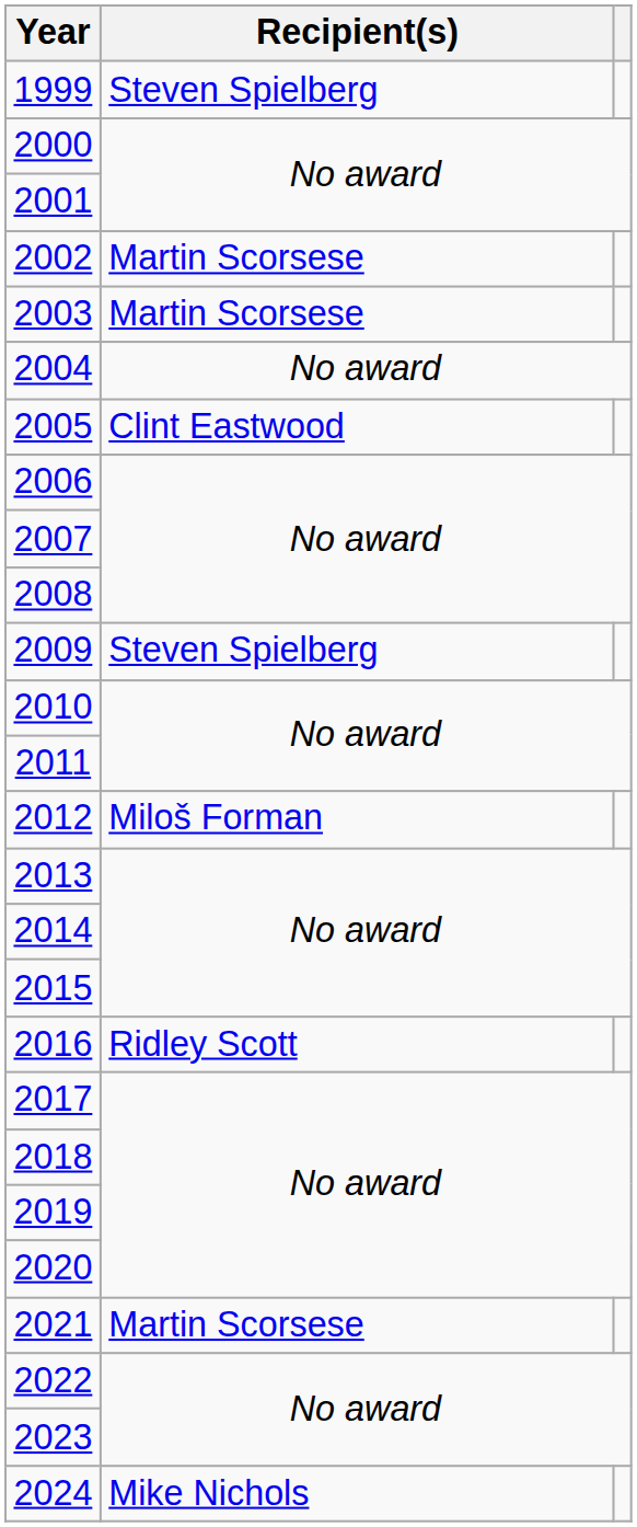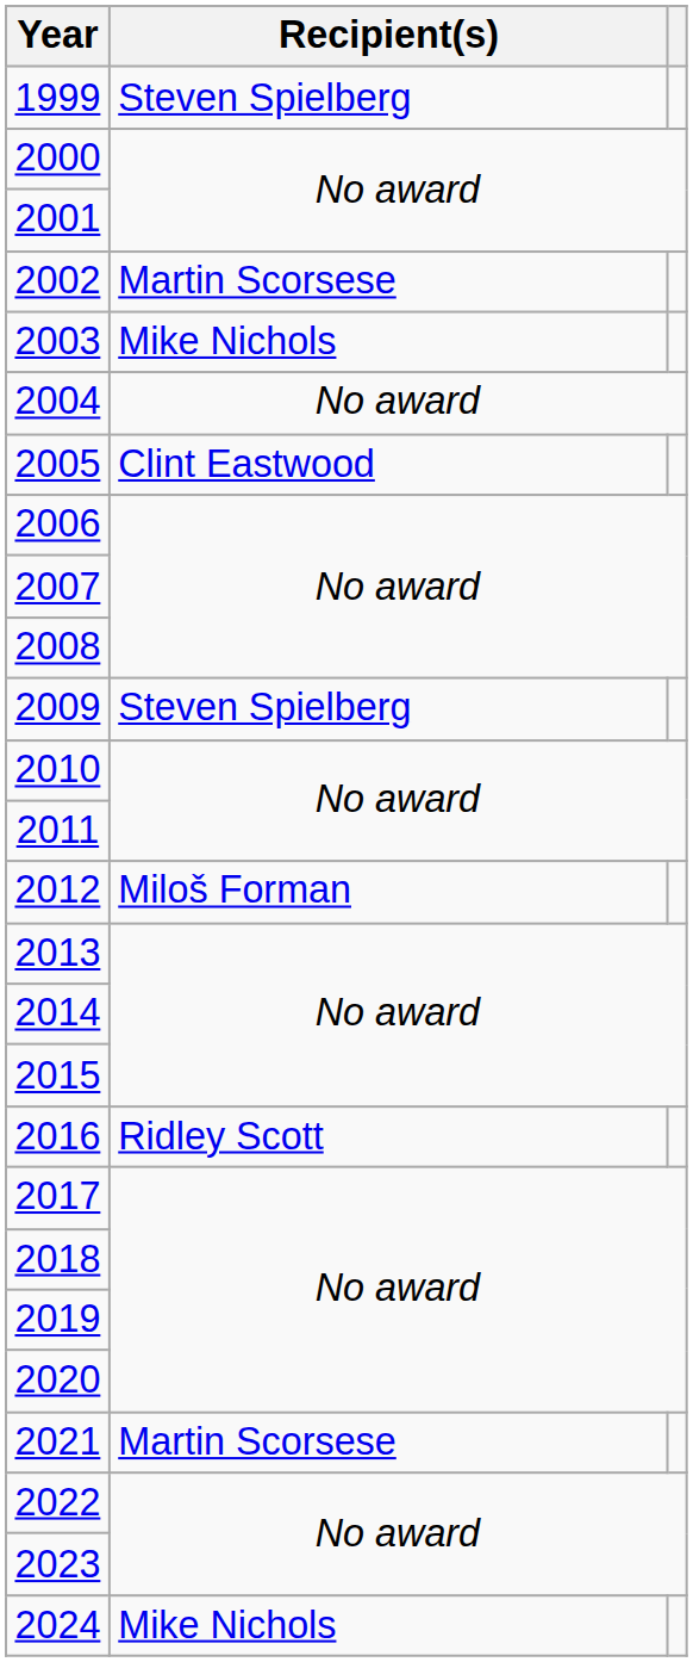 <table class="wikitable sortable">
 <tr>
 <th width=35>Year</th>
 <th width=225>Recipient(s)</th>
 <th class=unsortable></th>
 </tr>
 <tr>
 <td style="text-align:center;"><a href='#'>1999</a></td>
 <td><a href='#'>Steven Spielberg</a></td>
 <td style="text-align:center;"></td>
 </tr>
 <tr>
 <td style="text-align:center;"><a href='#'>2000</a></td>
 <td rowspan="2" style="text-align:center;" colspan="2"><em>No award</em></td>
 </tr>
 <tr>
 <td style="text-align:center;"><a href='#'>2001</a></td>
 </tr>
 <tr>
 <td style="text-align:center;"><a href='#'>2002</a></td>
 <td><a href='#'>Martin Scorsese</a></td>
 <td style="text-align:center;"></td>
 </tr>
 <tr>
 <td style="text-align:center;"><a href='#'>2003</a></td>
-<td><a href='#'>Martin Scorsese</a></td>
+<td><a href='#'>Mike Nichols</a></td>
 <td style="text-align:center;"></td>
 </tr>
 <tr>
 <td style="text-align:center;"><a href='#'>2004</a></td>
 <td style="text-align:center;" colspan="2"><em>No award</em></td>
 </tr>
 <tr>
 <td style="text-align:center;"><a href='#'>2005</a></td>
 <td><a href='#'>Clint Eastwood</a></td>
 <td style="text-align:center;"></td>
 </tr>
 <tr>
 <td style="text-align:center;"><a href='#'>2006</a></td>
 <td rowspan="3" style="text-align:center;" colspan="2"><em>No award</em></td>
 </tr>
 <tr>
 <td style="text-align:center;"><a href='#'>2007</a></td>
 </tr>
 <tr>
 <td style="text-align:center;"><a href='#'>2008</a></td>
 </tr>
 <tr>
 <td style="text-align:center;"><a href='#'>2009</a></td>
 <td><a href='#'>Steven Spielberg</a></td>
 <td style="text-align:center;"></td>
 </tr>
 <tr>
 <td style="text-align:center;"><a href='#'>2010</a></td>
 <td rowspan="2" style="text-align:center;" colspan="2"><em>No award</em></td>
 </tr>
 <tr>
 <td style="text-align:center;"><a href='#'>2011</a></td>
 </tr>
 <tr>
 <td style="text-align:center;"><a href='#'>2012</a></td>
 <td><a href='#'>Miloš Forman</a></td>
 <td style="text-align:center;"></td>
 </tr>
 <tr>
 <td style="text-align:center;"><a href='#'>2013</a></td>
 <td rowspan="3" style="text-align:center;" colspan="2"><em>No award</em></td>
 </tr>
 <tr>
 <td style="text-align:center;"><a href='#'>2014</a></td>
 </tr>
 <tr>
 <td style="text-align:center;"><a href='#'>2015</a></td>
 </tr>
 <tr>
 <td style="text-align:center;"><a href='#'>2016</a></td>
 <td><a href='#'>Ridley Scott</a></td>
 <td style="text-align:center;"></td>
 </tr>
 <tr>
 <td style="text-align:center;"><a href='#'>2017</a></td>
 <td rowspan="4" style="text-align:center;" colspan="2"><em>No award</em></td>
 </tr>
 <tr>
 <td style="text-align:center;"><a href='#'>2018</a></td>
 </tr>
 <tr>
 <td style="text-align:center;"><a href='#'>2019</a></td>
 </tr>
 <tr>
 <td style="text-align:center;"><a href='#'>2020</a></td>
 </tr>
 <tr>
 <td style="text-align:center;"><a href='#'>2021</a></td>
 <td><a href='#'>Martin Scorsese</a></td>
 <td style="text-align:center;"></td>
 </tr>
 <tr>
 <td style="text-align:center;"><a href='#'>2022</a></td>
 <td rowspan="2" style="text-align:center;" colspan="2"><em>No award</em></td>
 </tr>
 <tr>
 <td style="text-align:center;"><a href='#'>2023</a></td>
 </tr>
 <tr>
 <td style="text-align:center;"><a href='#'>2024</a></td>
 <td><a href='#'>Mike Nichols</a></td>
 <td style="text-align:center;"></td>
 </tr>
 </table>
